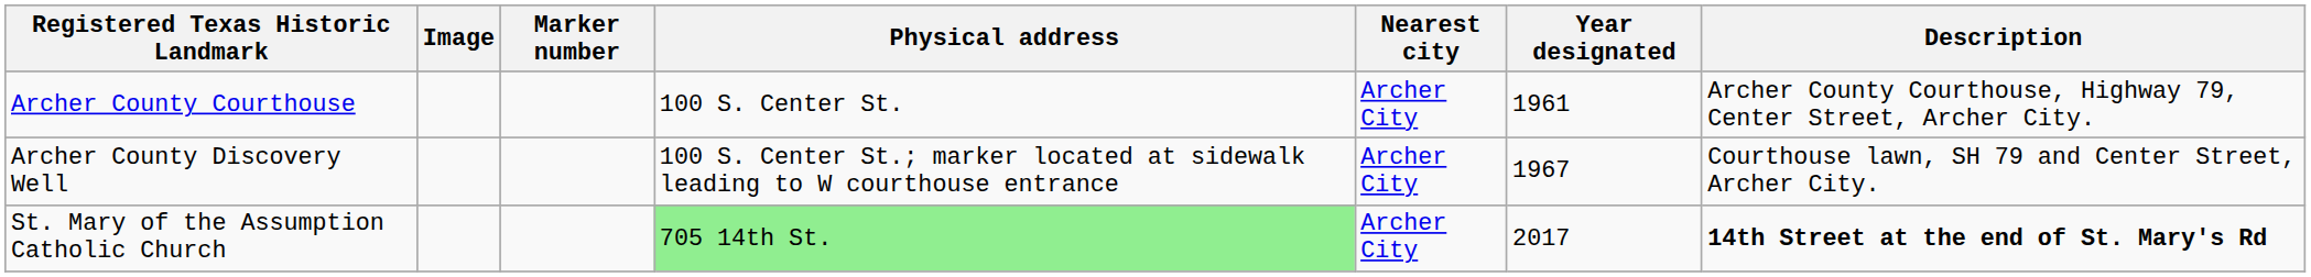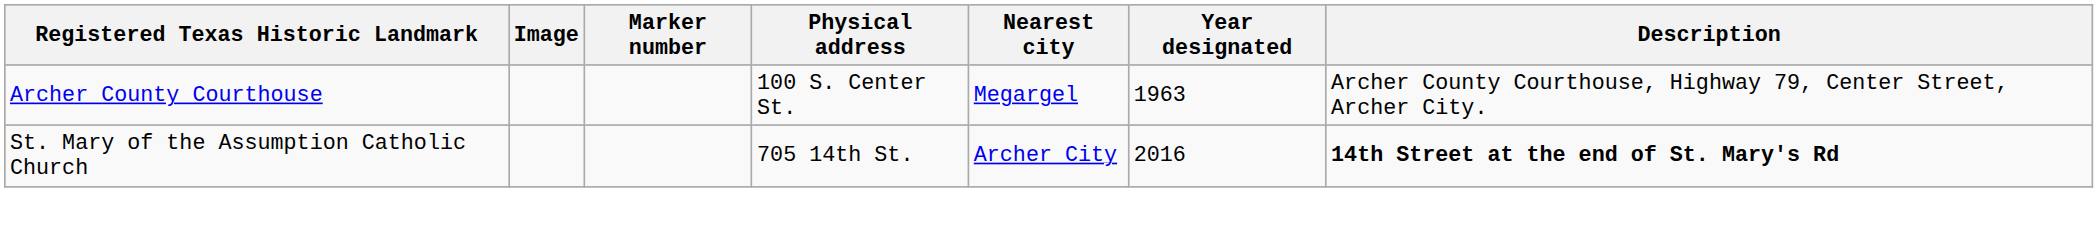 <table class="wikitable sortable">
 <tr>
 <th>Registered Texas Historic Landmark</th>
 <th>Image</th>
 <th>Marker number</th>
 <th>Physical address</th>
 <th>Nearest city</th>
 <th>Year designated</th>
 <th>Description</th>
 </tr>
 <tr>
 <td><a href='#'>Archer County Courthouse</a></td>
 <td></td>
 <td></td>
 <td>100 S. Center St.<br></td>
-<td><a href='#'>Archer City</a></td>
-<td>1961</td>
+<td><a href='#'>Megargel</a></td>
+<td>1963</td>
 <td>Archer County Courthouse, Highway 79, Center Street, Archer City.</td>
-</tr>
-<tr>
-<td>Archer County Discovery Well</td>
-<td></td>
-<td></td>
-<td>100 S. Center St.; marker located at sidewalk leading to W courthouse entrance<br></td>
-<td><a href='#'>Archer City</a></td>
-<td>1967</td>
-<td>Courthouse lawn, SH 79 and Center Street, Archer City.</td>
 </tr>
 <tr>
 <td>St. Mary of the Assumption Catholic Church</td>
 <td></td>
 <td></td>
-<td style="background: lightgreen;">705 14th St.<br></td>
+<td>705 14th St.<br></td>
 <td><a href='#'>Archer City</a></td>
-<td>2017</td>
+<td>2016</td>
 <td><strong>14th Street at the end of St. Mary's Rd</strong></td>
 </tr>
 </table>
